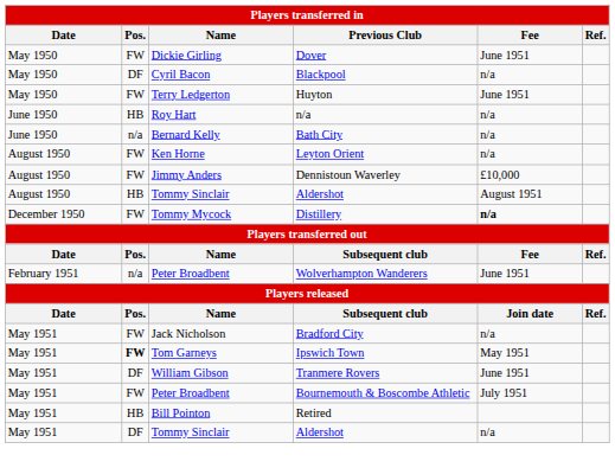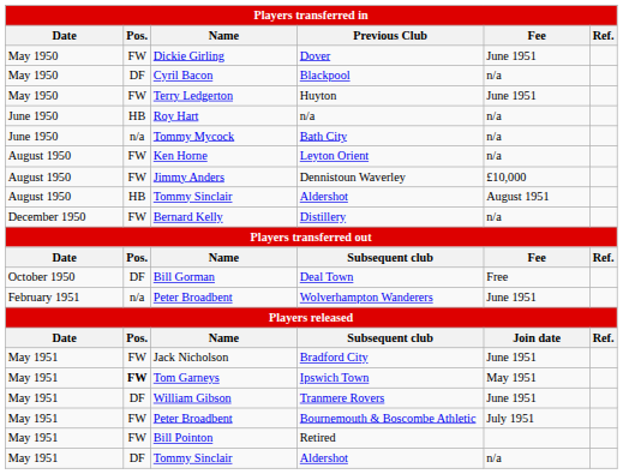 <table style="font-size:95%;" class="wikitable">
 <tr>
 <th style="background:#d00; color:white; text-align:center;" colspan="6">Players transferred in</th>
 </tr>
 <tr>
 <th style="width:140px;">Date</th>
 <th style="width:25px;">Pos.</th>
 <th style="width:175px;">Name</th>
 <th style="width:225px;">Previous Club</th>
 <th style="width:125px;">Fee</th>
 <th style="width:25px;">Ref.</th>
 </tr>
 <tr>
 <td>May 1950</td>
 <td style="text-align:center;">FW</td>
 <td> <a href='#'>Dickie Girling</a></td>
 <td> <a href='#'>Dover</a></td>
 <td>June 1951</td>
 <td></td>
 </tr>
 <tr>
 <td>May 1950</td>
 <td style="text-align:center;">DF</td>
 <td> <a href='#'>Cyril Bacon</a></td>
 <td> <a href='#'>Blackpool</a></td>
 <td>n/a</td>
 <td></td>
 </tr>
 <tr>
 <td>May 1950</td>
 <td style="text-align:center;">FW</td>
 <td> <a href='#'>Terry Ledgerton</a></td>
 <td> Huyton</td>
 <td>June 1951</td>
 <td></td>
 </tr>
 <tr>
 <td>June 1950</td>
 <td style="text-align:center;">HB</td>
 <td> <a href='#'>Roy Hart</a></td>
 <td>n/a</td>
 <td>n/a</td>
 <td></td>
 </tr>
 <tr>
 <td>June 1950</td>
 <td style="text-align:center;">n/a</td>
-<td> <a href='#'>Bernard Kelly</a></td>
+<td> <a href='#'>Tommy Mycock</a></td>
 <td> <a href='#'>Bath City</a></td>
 <td>n/a</td>
 <td></td>
 </tr>
 <tr>
 <td>August 1950</td>
 <td style="text-align:center;">FW</td>
 <td> <a href='#'>Ken Horne</a></td>
 <td> <a href='#'>Leyton Orient</a></td>
 <td>n/a</td>
 <td></td>
 </tr>
 <tr>
 <td>August 1950</td>
 <td style="text-align:center;">FW</td>
 <td> <a href='#'>Jimmy Anders</a></td>
 <td> Dennistoun Waverley</td>
 <td>£10,000</td>
 <td></td>
 </tr>
 <tr>
 <td>August 1950</td>
 <td style="text-align:center;">HB</td>
 <td> <a href='#'>Tommy Sinclair</a></td>
 <td> <a href='#'>Aldershot</a></td>
 <td>August 1951</td>
 <td></td>
 </tr>
 <tr>
 <td>December 1950</td>
 <td style="text-align:center;">FW</td>
-<td> <a href='#'>Tommy Mycock</a></td>
+<td> <a href='#'>Bernard Kelly</a></td>
 <td> <a href='#'>Distillery</a></td>
-<td><strong>n/a</strong></td>
+<td>n/a</td>
 <td></td>
 </tr>
 <tr>
 <th style="background:#d00; color:white; text-align:center;" colspan="6">Players transferred out</th>
 </tr>
 <tr>
 <th>Date</th>
 <th>Pos.</th>
 <th>Name</th>
 <th>Subsequent club</th>
 <th>Fee</th>
 <th>Ref.</th>
+</tr>
+<tr>
+<td>October 1950</td>
+<td style="text-align:center;">DF</td>
+<td> <a href='#'>Bill Gorman</a></td>
+<td> <a href='#'>Deal Town</a></td>
+<td>Free</td>
+<td></td>
 </tr>
 <tr>
 <td>February 1951</td>
 <td style="text-align:center;">n/a</td>
 <td> <a href='#'>Peter Broadbent</a></td>
 <td> <a href='#'>Wolverhampton Wanderers</a></td>
 <td>June 1951</td>
 <td></td>
 </tr>
 <tr>
 <th style="background:#d00; color:white; text-align:center;" colspan="6">Players released</th>
 </tr>
 <tr>
 <th>Date</th>
 <th>Pos.</th>
 <th>Name</th>
 <th>Subsequent club</th>
 <th>Join date</th>
 <th>Ref.</th>
 </tr>
 <tr>
 <td>May 1951</td>
 <td style="text-align:center;">FW</td>
 <td> Jack Nicholson</td>
 <td> <a href='#'>Bradford City</a></td>
-<td>n/a</td>
+<td>June 1951</td>
 <td></td>
 </tr>
 <tr>
 <td>May 1951</td>
 <td style="text-align:center;"><strong>FW</strong></td>
 <td> <a href='#'>Tom Garneys</a></td>
 <td> <a href='#'>Ipswich Town</a></td>
 <td>May 1951</td>
 <td></td>
 </tr>
 <tr>
 <td>May 1951</td>
 <td style="text-align:center;">DF</td>
 <td> <a href='#'>William Gibson</a></td>
 <td> <a href='#'>Tranmere Rovers</a></td>
 <td>June 1951</td>
 <td></td>
 </tr>
 <tr>
 <td>May 1951</td>
 <td style="text-align:center;">FW</td>
 <td> <a href='#'>Peter Broadbent</a></td>
 <td> <a href='#'>Bournemouth & Boscombe Athletic</a></td>
 <td>July 1951</td>
 <td></td>
 </tr>
 <tr>
 <td>May 1951</td>
-<td style="text-align:center;">HB</td>
+<td style="text-align:center;">FW</td>
 <td> <a href='#'>Bill Pointon</a></td>
 <td>Retired</td>
 <td></td>
 <td></td>
 </tr>
 <tr>
 <td>May 1951</td>
 <td style="text-align:center;">DF</td>
 <td> <a href='#'>Tommy Sinclair</a></td>
 <td> <a href='#'>Aldershot</a></td>
 <td>n/a</td>
 <td></td>
 </tr>
 </table>
